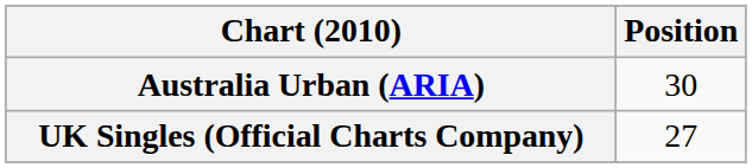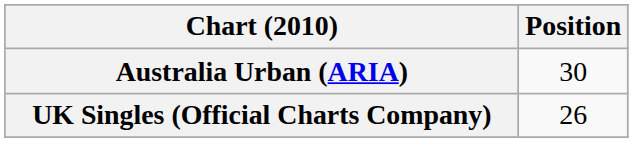 <table class="wikitable sortable plainrowheaders" style="text-align:center;">
 <tr>
 <th scope="col" style="width:18em">Chart (2010)</th>
 <th scope="col">Position</th>
 </tr>
 <tr>
 <th scope="row">Australia Urban (<a href='#'>ARIA</a>)</th>
 <td>30</td>
 </tr>
 <tr>
 <th scope="row">UK Singles (Official Charts Company)</th>
-<td>27</td>
+<td>26</td>
 </tr>
 </table>
